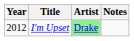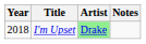 <table class="wikitable">
 <tr>
 <th>Year</th>
 <th>Title</th>
 <th>Artist</th>
 <th>Notes</th>
 </tr>
 <tr>
-<td>2012</td>
+<td>2018</td>
 <td><em><a href='#'>I'm Upset</a></em></td>
 <td style="background: lightgreen;"><a href='#'>Drake</a></td>
 <td></td>
 </tr>
 </table>
